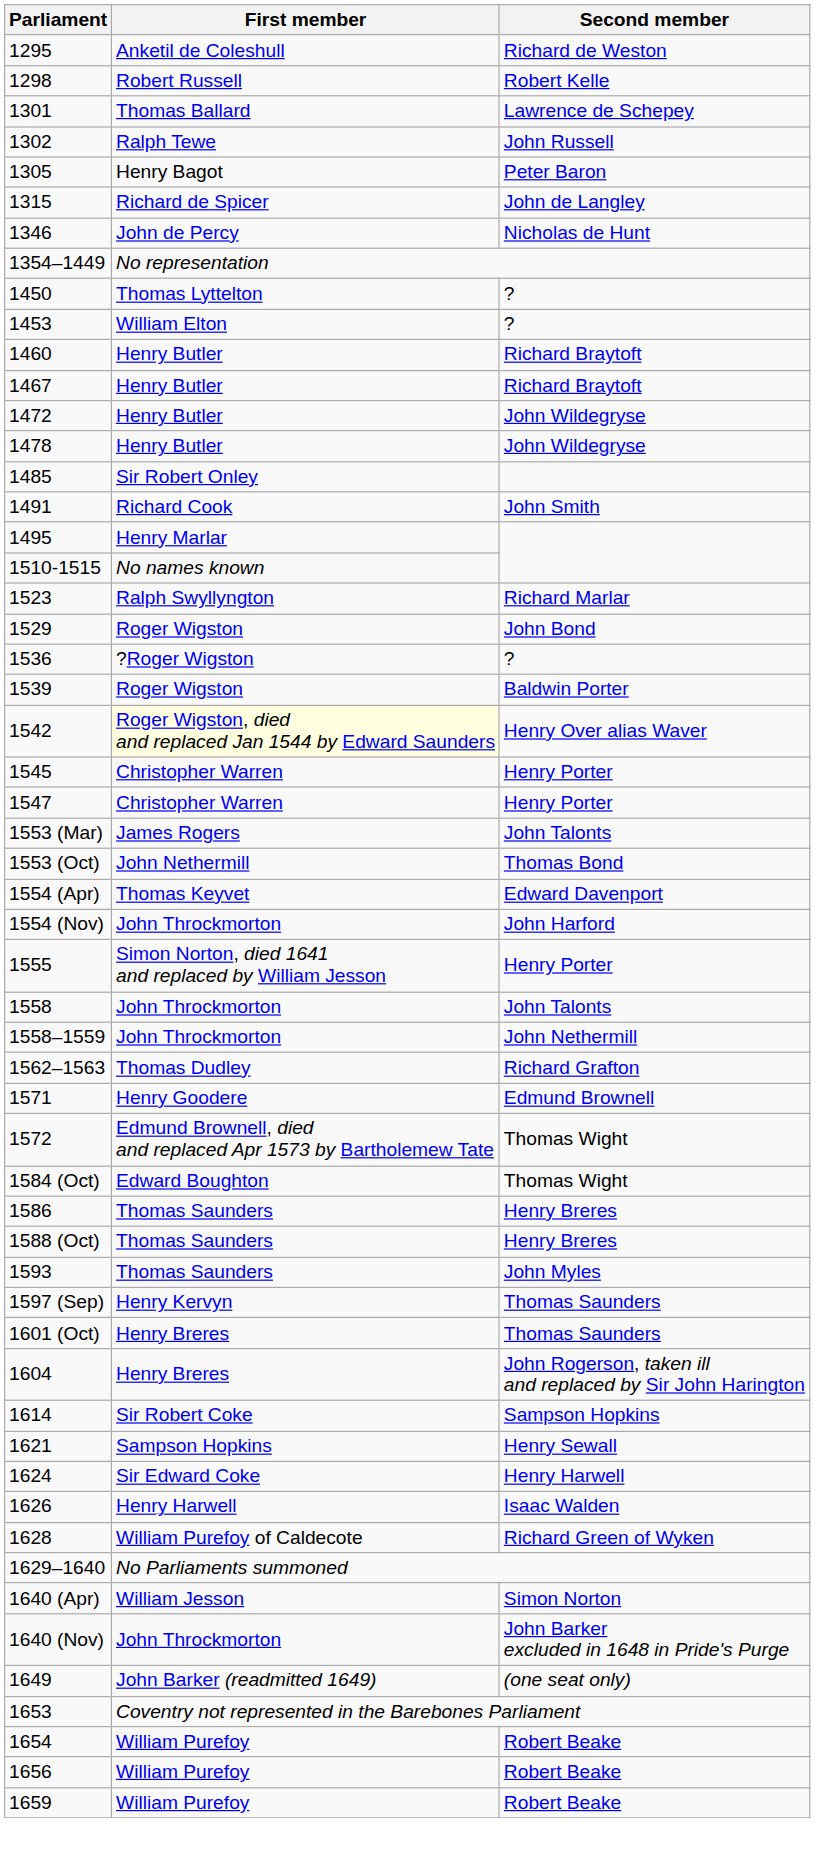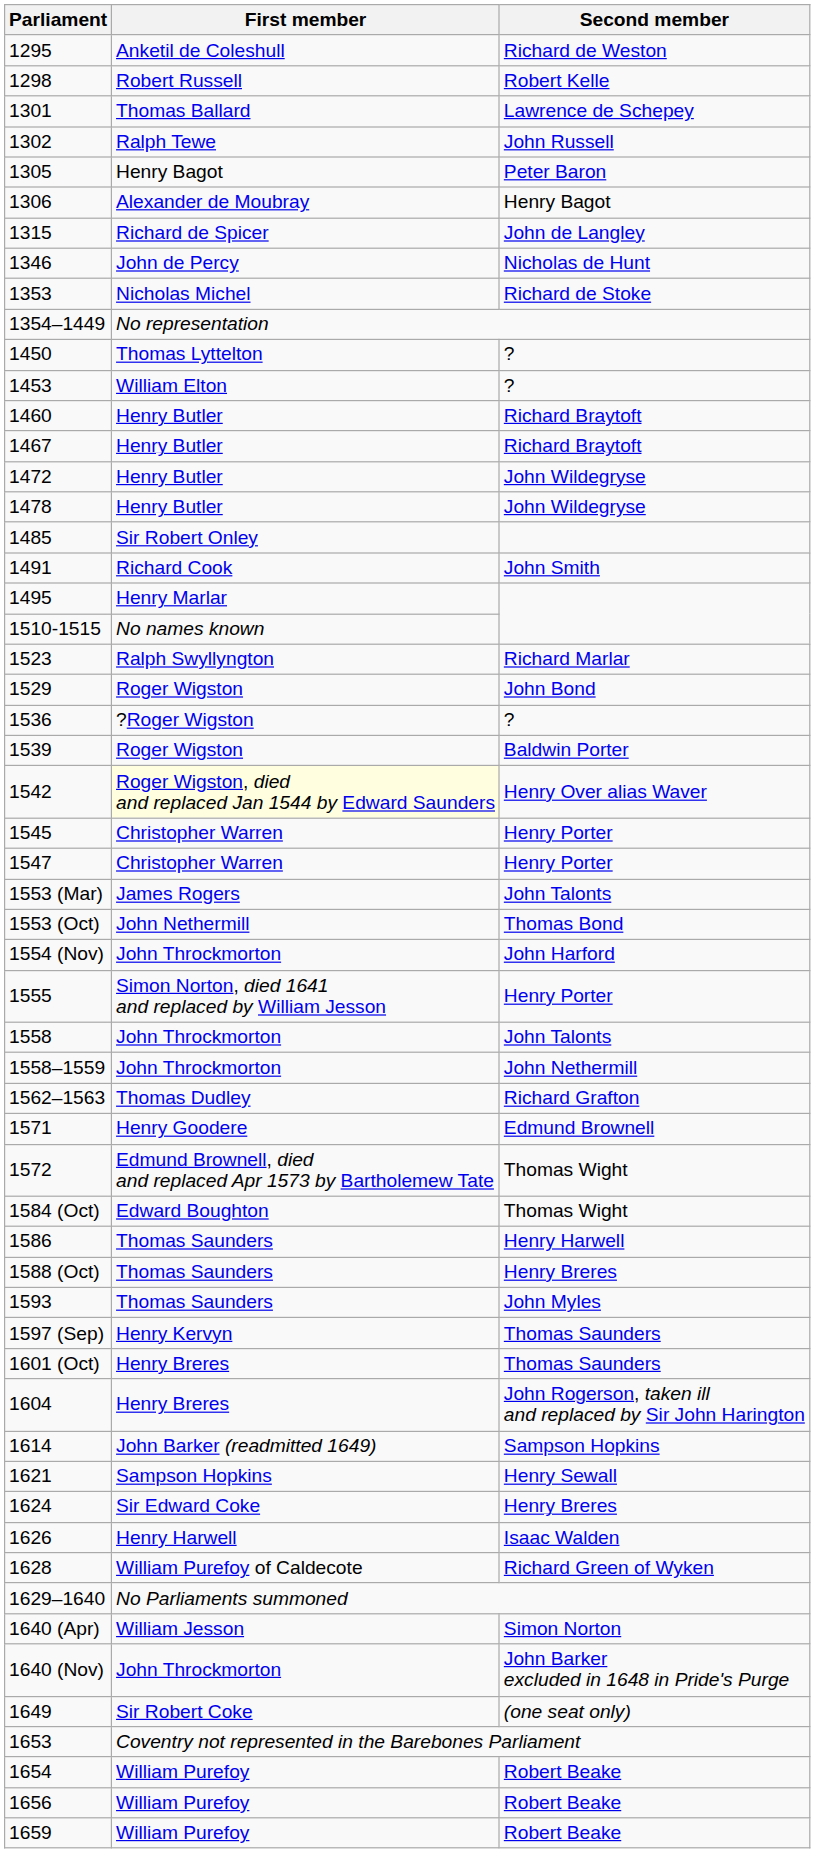 <table class="wikitable">
 <tr>
 <th>Parliament</th>
 <th>First member</th>
 <th>Second member</th>
 </tr>
 <tr>
 <td>1295</td>
 <td><a href='#'>Anketil de Coleshull</a></td>
 <td><a href='#'>Richard de Weston</a></td>
 </tr>
 <tr>
 <td>1298</td>
 <td><a href='#'>Robert Russell</a></td>
 <td><a href='#'>Robert Kelle</a></td>
 </tr>
 <tr>
 <td>1301</td>
 <td><a href='#'>Thomas Ballard</a></td>
 <td><a href='#'>Lawrence de Schepey</a></td>
 </tr>
 <tr>
 <td>1302</td>
 <td><a href='#'>Ralph Tewe</a></td>
 <td><a href='#'>John Russell</a></td>
 </tr>
 <tr>
 <td>1305</td>
 <td>Henry Bagot</td>
 <td><a href='#'>Peter Baron</a></td>
 </tr>
 <tr>
+<td>1306</td>
+<td><a href='#'>Alexander de Moubray</a></td>
+<td>Henry Bagot </td>
+</tr>
+<tr>
 <td>1315</td>
 <td><a href='#'>Richard de Spicer</a></td>
 <td><a href='#'>John de Langley</a>  </td>
 </tr>
 <tr>
 <td>1346</td>
 <td><a href='#'>John de Percy</a></td>
 <td><a href='#'>Nicholas de Hunt</a></td>
+</tr>
+<tr>
+<td>1353</td>
+<td><a href='#'>Nicholas Michel</a></td>
+<td><a href='#'>Richard de Stoke</a></td>
 </tr>
 <tr>
 <td>1354–1449</td>
 <td colspan = "2"><em>No representation</em></td>
 </tr>
 <tr>
 <td>1450</td>
 <td><a href='#'>Thomas Lyttelton</a></td>
 <td>?  </td>
 </tr>
 <tr>
 <td>1453</td>
 <td><a href='#'>William Elton</a></td>
 <td>? </td>
 </tr>
 <tr>
 <td>1460</td>
 <td><a href='#'>Henry Butler</a></td>
 <td><a href='#'>Richard Braytoft</a></td>
 </tr>
 <tr>
 <td>1467</td>
 <td><a href='#'>Henry Butler</a></td>
 <td><a href='#'>Richard Braytoft</a></td>
 </tr>
 <tr>
 <td>1472</td>
 <td><a href='#'>Henry Butler</a></td>
 <td><a href='#'>John Wildegryse</a></td>
 </tr>
 <tr>
 <td>1478</td>
 <td><a href='#'>Henry Butler</a></td>
 <td><a href='#'>John Wildegryse</a></td>
 </tr>
 <tr>
 <td>1485</td>
 <td><a href='#'>Sir Robert Onley</a></td>
 </tr>
 <tr>
 <td>1491</td>
 <td><a href='#'>Richard Cook</a></td>
 <td><a href='#'>John Smith</a></td>
 </tr>
 <tr>
 <td>1495</td>
 <td><a href='#'>Henry Marlar</a></td>
 </tr>
 <tr>
 <td>1510-1515</td>
 <td><em>No names known</em> </td>
 </tr>
 <tr>
 <td>1523</td>
 <td><a href='#'>Ralph Swyllyngton</a></td>
 <td><a href='#'>Richard Marlar</a></td>
 </tr>
 <tr>
 <td>1529</td>
 <td><a href='#'>Roger Wigston</a></td>
 <td><a href='#'>John Bond</a></td>
 </tr>
 <tr>
 <td>1536</td>
 <td>?<a href='#'>Roger Wigston</a></td>
 <td>?  </td>
 </tr>
 <tr>
 <td>1539</td>
 <td><a href='#'>Roger Wigston</a></td>
 <td><a href='#'>Baldwin Porter</a></td>
 </tr>
 <tr>
 <td>1542</td>
 <td style="background: lightyellow;"><a href='#'>Roger Wigston</a>, <em>died <br> and replaced Jan 1544 by</em> <a href='#'>Edward Saunders</a></td>
 <td><a href='#'>Henry Over alias Waver</a></td>
 </tr>
 <tr>
 <td>1545</td>
 <td><a href='#'>Christopher Warren</a></td>
 <td><a href='#'>Henry Porter</a></td>
 </tr>
 <tr>
 <td>1547</td>
 <td><a href='#'>Christopher Warren</a></td>
 <td><a href='#'>Henry Porter</a></td>
 </tr>
 <tr>
 <td>1553 (Mar)</td>
 <td><a href='#'>James Rogers</a></td>
 <td><a href='#'>John Talonts</a></td>
 </tr>
 <tr>
 <td>1553 (Oct)</td>
 <td><a href='#'>John Nethermill</a></td>
 <td><a href='#'>Thomas Bond</a></td>
 </tr>
 <tr>
-<td>1554 (Apr)</td>
-<td><a href='#'>Thomas Keyvet</a></td>
-<td><a href='#'>Edward Davenport</a></td>
-</tr>
-<tr>
 <td>1554 (Nov)</td>
 <td><a href='#'>John Throckmorton</a></td>
 <td><a href='#'>John Harford</a></td>
 </tr>
 <tr>
 <td>1555</td>
 <td><a href='#'>Simon Norton</a>, <em>died 1641 <br> and replaced by</em> <a href='#'>William Jesson</a></td>
 <td><a href='#'>Henry Porter</a></td>
 </tr>
 <tr>
 <td>1558</td>
 <td><a href='#'>John Throckmorton</a></td>
 <td><a href='#'>John Talonts</a></td>
 </tr>
 <tr>
 <td>1558–1559</td>
 <td><a href='#'>John Throckmorton</a></td>
 <td><a href='#'>John Nethermill</a></td>
 </tr>
 <tr>
 <td>1562–1563</td>
 <td><a href='#'>Thomas Dudley</a></td>
 <td><a href='#'>Richard Grafton</a></td>
 </tr>
 <tr>
 <td>1571</td>
 <td><a href='#'>Henry Goodere</a></td>
 <td><a href='#'>Edmund Brownell</a>  </td>
 </tr>
 <tr>
 <td>1572</td>
 <td><a href='#'>Edmund Brownell</a>, <em>died <br> and replaced Apr 1573 by</em> <a href='#'>Bartholemew Tate</a></td>
 <td>Thomas Wight </td>
 </tr>
 <tr>
 <td>1584 (Oct)</td>
 <td><a href='#'>Edward Boughton</a></td>
 <td>Thomas Wight </td>
 </tr>
 <tr>
 <td>1586</td>
 <td><a href='#'>Thomas Saunders</a></td>
-<td><a href='#'>Henry Breres</a></td>
+<td><a href='#'>Henry Harwell</a></td>
 </tr>
 <tr>
 <td>1588 (Oct)</td>
 <td><a href='#'>Thomas Saunders</a></td>
 <td><a href='#'>Henry Breres</a></td>
 </tr>
 <tr>
 <td>1593</td>
 <td><a href='#'>Thomas Saunders</a></td>
 <td><a href='#'>John Myles</a></td>
 </tr>
 <tr>
 <td>1597 (Sep)</td>
 <td><a href='#'>Henry Kervyn</a></td>
 <td><a href='#'>Thomas Saunders</a></td>
 </tr>
 <tr>
 <td>1601 (Oct)</td>
 <td><a href='#'>Henry Breres</a></td>
 <td><a href='#'>Thomas Saunders</a></td>
 </tr>
 <tr>
 <td>1604</td>
 <td><a href='#'>Henry Breres</a></td>
 <td><a href='#'>John Rogerson</a>, <em>taken ill <br> and replaced by</em> <a href='#'>Sir John Harington</a></td>
 </tr>
 <tr>
 <td>1614</td>
-<td><a href='#'>Sir Robert Coke</a></td>
+<td><a href='#'>John Barker</a> <em>(readmitted 1649)</em></td>
 <td><a href='#'>Sampson Hopkins</a></td>
 </tr>
 <tr>
 <td>1621</td>
 <td><a href='#'>Sampson Hopkins</a></td>
 <td><a href='#'>Henry Sewall</a></td>
 </tr>
 <tr>
 <td>1624</td>
 <td><a href='#'>Sir Edward Coke</a></td>
-<td><a href='#'>Henry Harwell</a></td>
+<td><a href='#'>Henry Breres</a></td>
 </tr>
 <tr>
 <td>1626</td>
 <td><a href='#'>Henry Harwell</a></td>
 <td><a href='#'>Isaac Walden</a></td>
 </tr>
 <tr>
 <td>1628</td>
 <td><a href='#'>William Purefoy</a> of Caldecote</td>
 <td><a href='#'>Richard Green of Wyken</a></td>
 </tr>
 <tr>
 <td>1629–1640</td>
 <td colspan = "2"><em>No Parliaments summoned</em></td>
 </tr>
 <tr>
 <td>1640 (Apr)</td>
 <td><a href='#'>William Jesson</a></td>
 <td><a href='#'>Simon Norton</a></td>
 </tr>
 <tr>
 <td>1640 (Nov)</td>
 <td><a href='#'>John Throckmorton</a></td>
 <td><a href='#'>John Barker</a> <br> <em>excluded in 1648 in Pride's Purge</em> </td>
 </tr>
 <tr>
 <td>1649</td>
-<td><a href='#'>John Barker</a> <em>(readmitted 1649)</em></td>
+<td><a href='#'>Sir Robert Coke</a></td>
 <td><em>(one seat only)</em></td>
 </tr>
 <tr>
 <td>1653</td>
 <td colspan = "2"><em>Coventry not represented in the Barebones Parliament</em></td>
 </tr>
 <tr>
 <td>1654</td>
 <td><a href='#'>William Purefoy</a></td>
 <td><a href='#'>Robert Beake</a></td>
 </tr>
 <tr>
 <td>1656</td>
 <td><a href='#'>William Purefoy</a></td>
 <td><a href='#'>Robert Beake</a></td>
 </tr>
 <tr>
 <td>1659</td>
 <td><a href='#'>William Purefoy</a></td>
 <td><a href='#'>Robert Beake</a></td>
 </tr>
 </table>
